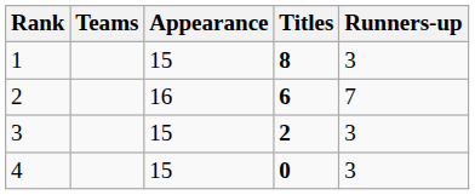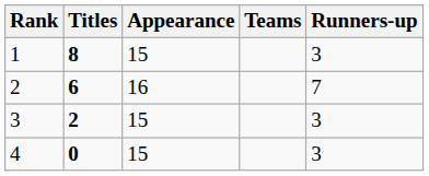 <table class="wikitable" style="text-align: left;">
 <tr>
 <th>Rank</th>
+<th>Titles</th>
+<th>Appearance</th>
 <th>Teams</th>
-<th>Appearance</th>
-<th>Titles</th>
 <th>Runners-up</th>
 </tr>
 <tr>
 <td>1</td>
+<td><strong>8</strong></td>
+<td>15</td>
 <td></td>
-<td>15</td>
-<td><strong>8</strong></td>
 <td>3</td>
 </tr>
 <tr>
 <td>2</td>
+<td><strong>6</strong></td>
+<td>16</td>
 <td></td>
-<td>16</td>
-<td><strong>6</strong></td>
 <td>7</td>
 </tr>
 <tr>
 <td>3</td>
+<td><strong>2</strong></td>
+<td>15</td>
 <td></td>
-<td>15</td>
-<td><strong>2</strong></td>
 <td>3</td>
 </tr>
 <tr>
 <td>4</td>
+<td><strong>0</strong></td>
+<td>15</td>
 <td></td>
-<td>15</td>
-<td><strong>0</strong></td>
 <td>3</td>
 </tr>
 </table>
